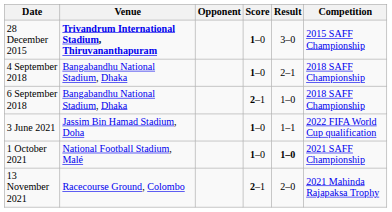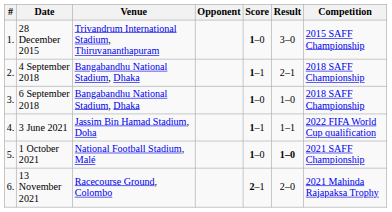 <table class="wikitable">
 <tr>
+<th>#</th>
 <th>Date</th>
 <th>Venue</th>
 <th>Opponent</th>
 <th>Score</th>
 <th>Result</th>
 <th>Competition</th>
 </tr>
 <tr>
+<td>1.</td>
 <td>28 December 2015</td>
-<td><strong><a href='#'>Trivandrum International Stadium</a>, <a href='#'>Thiruvananthapuram</a></strong></td>
+<td><a href='#'>Trivandrum International Stadium</a>, <a href='#'>Thiruvananthapuram</a></td>
 <td></td>
 <td style="text-align:center;"><strong>1</strong>–0</td>
 <td style="text-align:center;">3–0</td>
 <td><a href='#'>2015 SAFF Championship</a></td>
 </tr>
 <tr>
+<td>2.</td>
 <td>4 September 2018</td>
 <td><a href='#'>Bangabandhu National Stadium</a>, <a href='#'>Dhaka</a></td>
 <td></td>
-<td style="text-align:center;"><strong>1</strong>–0</td>
+<td style="text-align:center;"><strong>1</strong>–1</td>
 <td style="text-align:center;">2–1</td>
 <td><a href='#'>2018 SAFF Championship</a></td>
 </tr>
 <tr>
+<td>3.</td>
 <td>6 September 2018</td>
 <td><a href='#'>Bangabandhu National Stadium</a>, <a href='#'>Dhaka</a></td>
 <td></td>
-<td style="text-align:center;"><strong>2</strong>–1</td>
+<td style="text-align:center;"><strong>1</strong>–0</td>
 <td style="text-align:center;">1–0</td>
 <td><a href='#'>2018 SAFF Championship</a></td>
 </tr>
 <tr>
+<td>4.</td>
 <td>3 June 2021</td>
 <td><a href='#'>Jassim Bin Hamad Stadium</a>, <a href='#'>Doha</a></td>
 <td></td>
-<td style="text-align:center;"><strong>1</strong>–0</td>
+<td style="text-align:center;"><strong>1</strong>–1</td>
 <td style="text-align:center;">1–1</td>
 <td><a href='#'>2022 FIFA World Cup qualification</a></td>
 </tr>
 <tr>
+<td>5.</td>
 <td>1 October 2021</td>
 <td><a href='#'>National Football Stadium</a>, <a href='#'>Malé</a></td>
 <td></td>
 <td style="text-align:center;"><strong>1</strong>–0</td>
 <td style="text-align:center;"><strong>1–0</strong></td>
 <td><a href='#'>2021 SAFF Championship</a></td>
 </tr>
 <tr>
+<td>6.</td>
 <td>13 November 2021</td>
 <td><a href='#'>Racecourse Ground</a>, <a href='#'>Colombo</a></td>
 <td></td>
 <td style="text-align:center;"><strong>2</strong>–1</td>
 <td style="text-align:center;">2–0</td>
 <td><a href='#'>2021 Mahinda Rajapaksa Trophy</a></td>
 </tr>
 </table>
